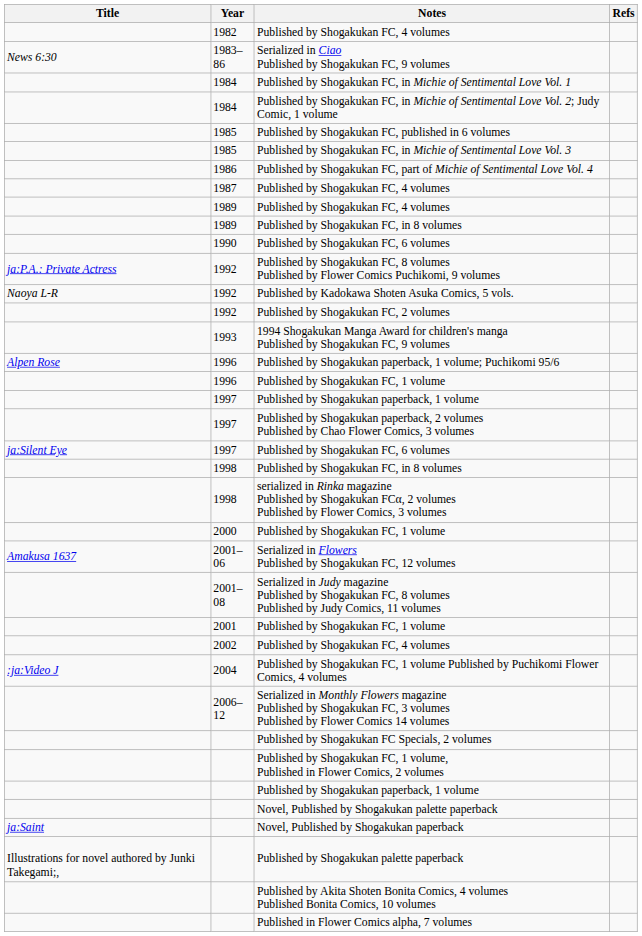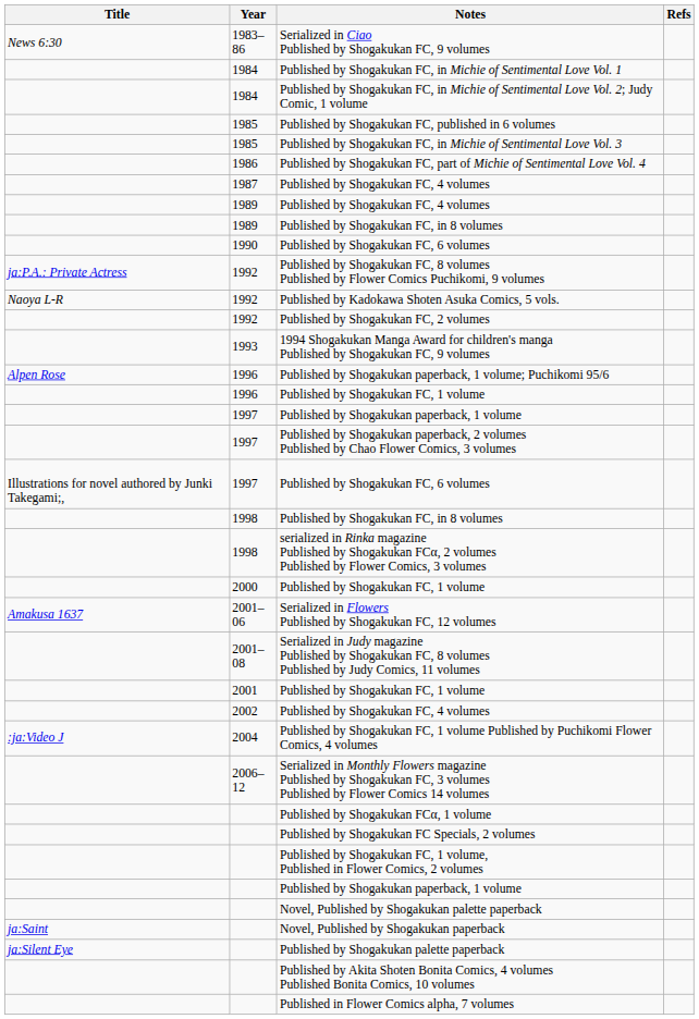 <table class="wikitable sortable">
 <tr>
 <th>Title</th>
 <th>Year</th>
 <th>Notes</th>
 <th>Refs</th>
-</tr>
-<tr>
-<td></td>
-<td>1982</td>
-<td>Published by Shogakukan FC, 4 volumes </td>
-<td></td>
 </tr>
 <tr>
 <td><em>News 6:30</em></td>
 <td>1983–86</td>
 <td>Serialized in <em><a href='#'>Ciao</a></em><br>Published by Shogakukan FC, 9 volumes </td>
 <td></td>
 </tr>
 <tr>
 <td></td>
 <td>1984</td>
 <td>Published by Shogakukan FC, in <em>Michie of Sentimental Love Vol. 1</em></td>
 <td></td>
 </tr>
 <tr>
 <td></td>
 <td>1984</td>
 <td>Published by Shogakukan FC, in <em>Michie of Sentimental Love Vol. 2</em>; Judy Comic, 1 volume </td>
 <td></td>
 </tr>
 <tr>
 <td></td>
 <td>1985</td>
 <td>Published by Shogakukan FC, published in 6 volumes</td>
 <td></td>
 </tr>
 <tr>
 <td></td>
 <td>1985</td>
 <td>Published by Shogakukan FC, in <em>Michie of Sentimental Love Vol. 3</em></td>
 <td></td>
 </tr>
 <tr>
 <td></td>
 <td>1986</td>
 <td>Published by Shogakukan FC, part of <em>Michie of Sentimental Love Vol. 4</em></td>
 <td></td>
 </tr>
 <tr>
 <td></td>
 <td>1987</td>
 <td>Published by Shogakukan FC, 4 volumes </td>
 <td></td>
 </tr>
 <tr>
 <td></td>
 <td>1989</td>
 <td>Published by Shogakukan FC, 4 volumes </td>
 <td></td>
 </tr>
 <tr>
 <td></td>
 <td>1989</td>
 <td>Published by Shogakukan FC, in 8 volumes </td>
 <td></td>
 </tr>
 <tr>
 <td></td>
 <td>1990</td>
 <td>Published by Shogakukan FC, 6 volumes </td>
 <td></td>
 </tr>
 <tr>
 <td><em><a href='#'>ja:P.A.: Private Actress</a></em></td>
 <td>1992</td>
 <td>Published by Shogakukan FC, 8 volumes <br>Published by Flower Comics Puchikomi, 9 volumes</td>
 <td></td>
 </tr>
 <tr>
 <td><em>Naoya L-R</em></td>
 <td>1992</td>
 <td>Published by Kadokawa Shoten Asuka Comics, 5 vols. </td>
 <td></td>
 </tr>
 <tr>
 <td></td>
 <td>1992</td>
 <td>Published by Shogakukan FC, 2 volumes </td>
 <td></td>
 </tr>
 <tr>
 <td></td>
 <td>1993</td>
 <td>1994 Shogakukan Manga Award for children's manga<br>Published by Shogakukan FC, 9 volumes </td>
 <td></td>
 </tr>
 <tr>
 <td><em><a href='#'>Alpen Rose</a></em></td>
 <td>1996</td>
 <td>Published by Shogakukan paperback, 1 volume; Puchikomi 95/6 </td>
 <td></td>
 </tr>
 <tr>
 <td></td>
 <td>1996</td>
 <td>Published by Shogakukan FC, 1 volume</td>
 <td></td>
 </tr>
 <tr>
 <td></td>
 <td>1997</td>
 <td>Published by Shogakukan paperback, 1 volume </td>
 <td></td>
 </tr>
 <tr>
 <td></td>
 <td>1997</td>
 <td>Published by Shogakukan paperback, 2 volumes <br>Published by Chao Flower Comics, 3 volumes </td>
 <td></td>
 </tr>
 <tr>
-<td><em><a href='#'>ja:Silent Eye</a></em></td>
+<td><br> Illustrations for novel authored by Junki Takegami;,</td>
 <td>1997</td>
 <td>Published by Shogakukan FC, 6 volumes </td>
 <td></td>
 </tr>
 <tr>
 <td></td>
 <td>1998</td>
 <td>Published by Shogakukan FC, in 8 volumes </td>
 <td></td>
 </tr>
 <tr>
 <td></td>
 <td>1998</td>
 <td>serialized in <em>Rinka</em> magazine<br>Published by Shogakukan FCα, 2 volumes <br>Published by Flower Comics, 3 volumes</td>
 <td></td>
 </tr>
 <tr>
 <td></td>
 <td>2000</td>
 <td>Published by Shogakukan FC, 1 volume</td>
 <td></td>
 </tr>
 <tr>
 <td><em><a href='#'>Amakusa 1637</a></em></td>
 <td>2001–06</td>
 <td>Serialized in <em><a href='#'>Flowers</a></em><br>Published by Shogakukan FC, 12 volumes  </td>
 <td></td>
 </tr>
 <tr>
 <td></td>
 <td>2001–08</td>
 <td>Serialized in <em>Judy</em> magazine<br>Published by Shogakukan FC, 8 volumes <br>Published by Judy Comics, 11 volumes </td>
 <td></td>
 </tr>
 <tr>
 <td></td>
 <td>2001</td>
 <td>Published by Shogakukan FC, 1 volume </td>
 <td></td>
 </tr>
 <tr>
 <td></td>
 <td>2002</td>
 <td>Published by Shogakukan FC, 4 volumes  </td>
 <td></td>
 </tr>
 <tr>
 <td><em><a href='#'>:ja:Video J</a></em></td>
 <td>2004</td>
 <td>Published by Shogakukan FC, 1 volume Published by Puchikomi Flower Comics, 4 volumes </td>
 <td></td>
 </tr>
 <tr>
 <td></td>
 <td>2006–12</td>
 <td>Serialized in <em>Monthly Flowers</em> magazine<br>Published by Shogakukan FC, 3 volumes<br>Published by Flower Comics 14 volumes </td>
 <td></td>
 </tr>
 <tr>
 <td></td>
 <td></td>
+<td>Published by Shogakukan FCα, 1 volume </td>
+<td></td>
+</tr>
+<tr>
+<td></td>
+<td></td>
 <td>Published by Shogakukan FC Specials, 2 volumes </td>
 <td></td>
 </tr>
 <tr>
 <td></td>
 <td></td>
 <td>Published by Shogakukan FC, 1 volume, <br>Published in Flower Comics, 2 volumes</td>
 <td></td>
 </tr>
 <tr>
 <td></td>
 <td></td>
 <td>Published by Shogakukan paperback, 1 volume</td>
 <td></td>
 </tr>
 <tr>
 <td></td>
 <td></td>
 <td>Novel, Published by Shogakukan palette paperback</td>
 <td></td>
 </tr>
 <tr>
 <td><em><a href='#'>ja:Saint</a></em></td>
 <td></td>
 <td>Novel, Published by Shogakukan paperback</td>
 <td></td>
 </tr>
 <tr>
-<td><br> Illustrations for novel authored by Junki Takegami;,</td>
+<td><em><a href='#'>ja:Silent Eye</a></em></td>
 <td></td>
 <td>Published by Shogakukan palette paperback</td>
 <td></td>
 </tr>
 <tr>
 <td></td>
 <td></td>
 <td>Published by Akita Shoten Bonita Comics, 4 volumes <br>Published Bonita Comics, 10 volumes </td>
 <td></td>
 </tr>
 <tr>
 <td></td>
 <td></td>
 <td>Published in Flower Comics alpha, 7 volumes</td>
 <td></td>
 </tr>
 </table>
